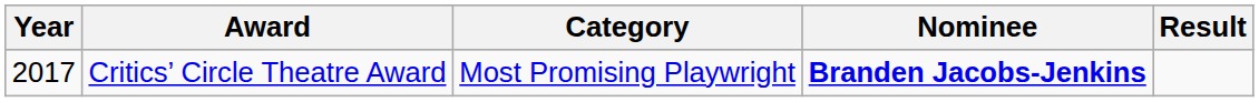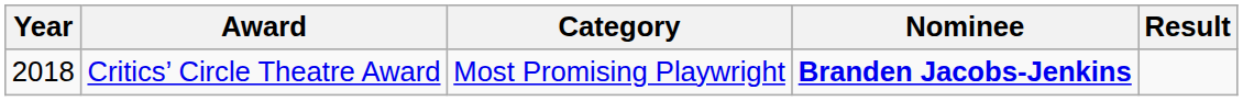 <table class="wikitable sortable">
 <tr>
 <th>Year</th>
 <th>Award</th>
 <th>Category</th>
 <th>Nominee</th>
 <th>Result</th>
 </tr>
 <tr>
-<td>2017</td>
+<td>2018</td>
 <td><a href='#'>Critics’ Circle Theatre Award</a></td>
 <td><a href='#'>Most Promising Playwright</a></td>
 <td><strong><a href='#'>Branden Jacobs-Jenkins</a></strong></td>
 <td></td>
 </tr>
 </table>
